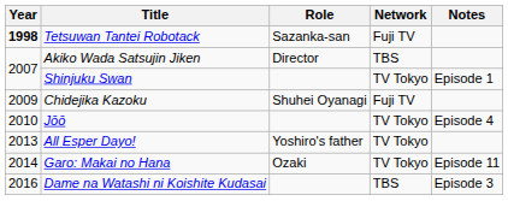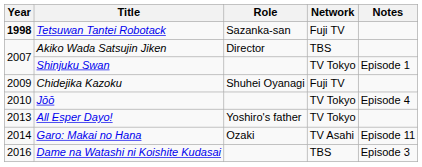 <table class="wikitable">
 <tr>
 <th>Year</th>
 <th>Title</th>
 <th>Role</th>
 <th>Network</th>
 <th>Notes</th>
 </tr>
 <tr>
 <td><strong>1998</strong></td>
 <td><em><a href='#'>Tetsuwan Tantei Robotack</a></em></td>
 <td>Sazanka-san</td>
 <td>Fuji TV</td>
 <td></td>
 </tr>
 <tr>
 <td rowspan="2">2007</td>
 <td><em>Akiko Wada Satsujin Jiken</em></td>
 <td>Director</td>
 <td>TBS</td>
 <td></td>
 </tr>
 <tr>
 <td><em><a href='#'>Shinjuku Swan</a></em></td>
 <td></td>
 <td>TV Tokyo</td>
 <td>Episode 1</td>
 </tr>
 <tr>
 <td>2009</td>
 <td><em>Chidejika Kazoku</em></td>
 <td>Shuhei Oyanagi</td>
 <td>Fuji TV</td>
 <td></td>
 </tr>
 <tr>
 <td>2010</td>
 <td><em><a href='#'>Jōō</a></em></td>
 <td></td>
 <td>TV Tokyo</td>
 <td>Episode 4</td>
 </tr>
 <tr>
 <td>2013</td>
 <td><em><a href='#'>All Esper Dayo!</a></em></td>
 <td>Yoshiro's father</td>
 <td>TV Tokyo</td>
 <td></td>
 </tr>
 <tr>
 <td>2014</td>
 <td><em><a href='#'>Garo: Makai no Hana</a></em></td>
 <td>Ozaki</td>
-<td>TV Tokyo</td>
+<td>TV Asahi</td>
 <td>Episode 11</td>
 </tr>
 <tr>
 <td>2016</td>
 <td><em><a href='#'>Dame na Watashi ni Koishite Kudasai</a></em></td>
 <td></td>
 <td>TBS</td>
 <td>Episode 3</td>
 </tr>
 </table>
